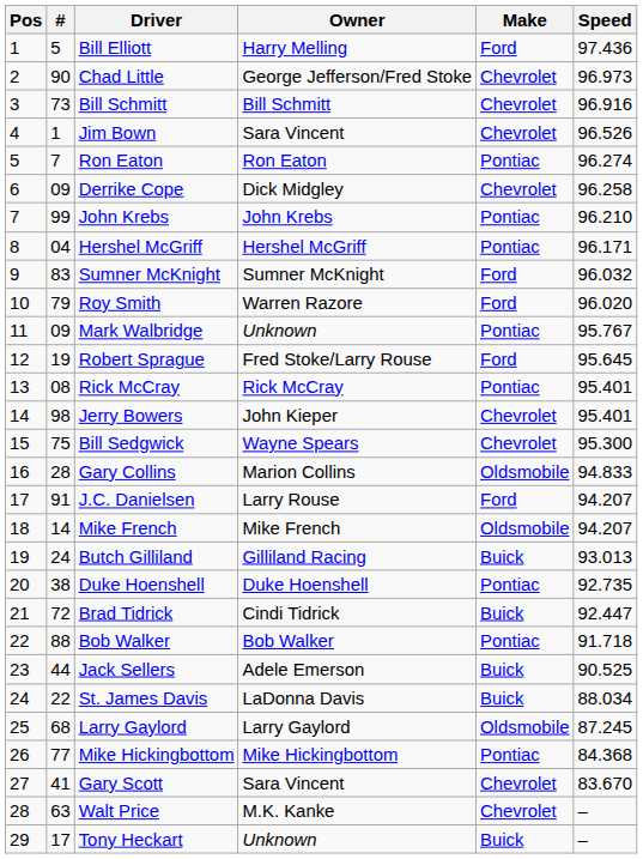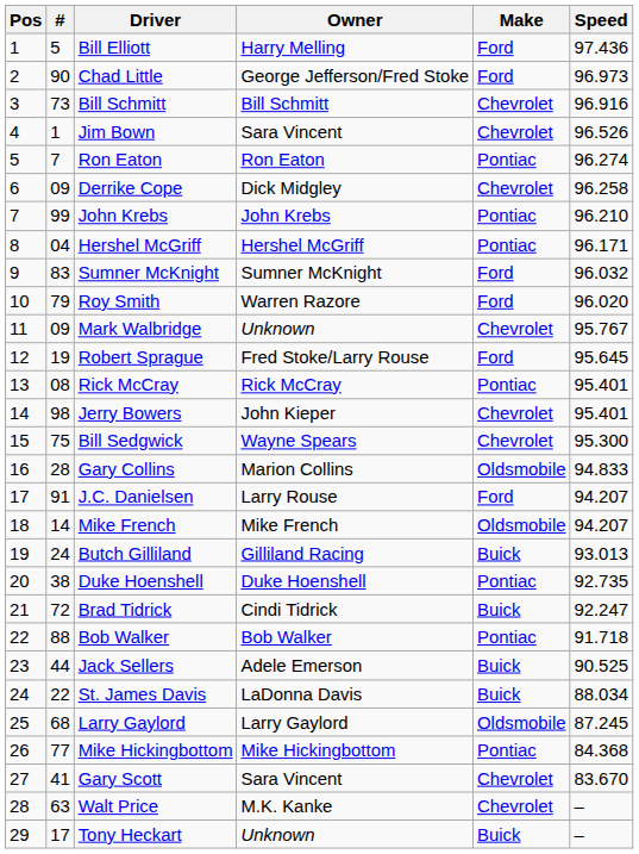 <table class="wikitable" style="font-size: 95%;">
 <tr>
 <th>Pos</th>
 <th>#</th>
 <th>Driver</th>
 <th>Owner</th>
 <th>Make</th>
 <th>Speed</th>
 </tr>
 <tr>
 <td>1</td>
 <td>5</td>
 <td><a href='#'>Bill Elliott</a></td>
 <td><a href='#'>Harry Melling</a></td>
 <td><a href='#'>Ford</a></td>
 <td>97.436</td>
 </tr>
 <tr>
 <td>2</td>
 <td>90</td>
 <td><a href='#'>Chad Little</a></td>
 <td>George Jefferson/Fred Stoke</td>
-<td><a href='#'>Chevrolet</a></td>
+<td><a href='#'>Ford</a></td>
 <td>96.973</td>
 </tr>
 <tr>
 <td>3</td>
 <td>73</td>
 <td><a href='#'>Bill Schmitt</a></td>
 <td><a href='#'>Bill Schmitt</a></td>
 <td><a href='#'>Chevrolet</a></td>
 <td>96.916</td>
 </tr>
 <tr>
 <td>4</td>
 <td>1</td>
 <td><a href='#'>Jim Bown</a></td>
 <td>Sara Vincent</td>
 <td><a href='#'>Chevrolet</a></td>
 <td>96.526</td>
 </tr>
 <tr>
 <td>5</td>
 <td>7</td>
 <td><a href='#'>Ron Eaton</a></td>
 <td><a href='#'>Ron Eaton</a></td>
 <td><a href='#'>Pontiac</a></td>
 <td>96.274</td>
 </tr>
 <tr>
 <td>6</td>
 <td>09</td>
 <td><a href='#'>Derrike Cope</a></td>
 <td>Dick Midgley</td>
 <td><a href='#'>Chevrolet</a></td>
 <td>96.258</td>
 </tr>
 <tr>
 <td>7</td>
 <td>99</td>
 <td><a href='#'>John Krebs</a></td>
 <td><a href='#'>John Krebs</a></td>
 <td><a href='#'>Pontiac</a></td>
 <td>96.210</td>
 </tr>
 <tr>
 <td>8</td>
 <td>04</td>
 <td><a href='#'>Hershel McGriff</a></td>
 <td><a href='#'>Hershel McGriff</a></td>
 <td><a href='#'>Pontiac</a></td>
 <td>96.171</td>
 </tr>
 <tr>
 <td>9</td>
 <td>83</td>
 <td><a href='#'>Sumner McKnight</a></td>
 <td>Sumner McKnight</td>
 <td><a href='#'>Ford</a></td>
 <td>96.032</td>
 </tr>
 <tr>
 <td>10</td>
 <td>79</td>
 <td><a href='#'>Roy Smith</a></td>
 <td>Warren Razore</td>
 <td><a href='#'>Ford</a></td>
 <td>96.020</td>
 </tr>
 <tr>
 <td>11</td>
 <td>09</td>
 <td><a href='#'>Mark Walbridge</a></td>
 <td><em>Unknown</em></td>
-<td><a href='#'>Pontiac</a></td>
+<td><a href='#'>Chevrolet</a></td>
 <td>95.767</td>
 </tr>
 <tr>
 <td>12</td>
 <td>19</td>
 <td><a href='#'>Robert Sprague</a></td>
 <td>Fred Stoke/Larry Rouse</td>
 <td><a href='#'>Ford</a></td>
 <td>95.645</td>
 </tr>
 <tr>
 <td>13</td>
 <td>08</td>
 <td><a href='#'>Rick McCray</a></td>
 <td><a href='#'>Rick McCray</a></td>
 <td><a href='#'>Pontiac</a></td>
 <td>95.401</td>
 </tr>
 <tr>
 <td>14</td>
 <td>98</td>
 <td><a href='#'>Jerry Bowers</a></td>
 <td>John Kieper</td>
 <td><a href='#'>Chevrolet</a></td>
 <td>95.401</td>
 </tr>
 <tr>
 <td>15</td>
 <td>75</td>
 <td><a href='#'>Bill Sedgwick</a></td>
 <td><a href='#'>Wayne Spears</a></td>
 <td><a href='#'>Chevrolet</a></td>
 <td>95.300</td>
 </tr>
 <tr>
 <td>16</td>
 <td>28</td>
 <td><a href='#'>Gary Collins</a></td>
 <td>Marion Collins</td>
 <td><a href='#'>Oldsmobile</a></td>
 <td>94.833</td>
 </tr>
 <tr>
 <td>17</td>
 <td>91</td>
 <td><a href='#'>J.C. Danielsen</a></td>
 <td>Larry Rouse</td>
 <td><a href='#'>Ford</a></td>
 <td>94.207</td>
 </tr>
 <tr>
 <td>18</td>
 <td>14</td>
 <td><a href='#'>Mike French</a></td>
 <td>Mike French</td>
 <td><a href='#'>Oldsmobile</a></td>
 <td>94.207</td>
 </tr>
 <tr>
 <td>19</td>
 <td>24</td>
 <td><a href='#'>Butch Gilliland</a></td>
 <td><a href='#'>Gilliland Racing</a></td>
 <td><a href='#'>Buick</a></td>
 <td>93.013</td>
 </tr>
 <tr>
 <td>20</td>
 <td>38</td>
 <td><a href='#'>Duke Hoenshell</a></td>
 <td><a href='#'>Duke Hoenshell</a></td>
 <td><a href='#'>Pontiac</a></td>
 <td>92.735</td>
 </tr>
 <tr>
 <td>21</td>
 <td>72</td>
 <td><a href='#'>Brad Tidrick</a></td>
 <td>Cindi Tidrick</td>
 <td><a href='#'>Buick</a></td>
-<td>92.447</td>
+<td>92.247</td>
 </tr>
 <tr>
 <td>22</td>
 <td>88</td>
 <td><a href='#'>Bob Walker</a></td>
 <td><a href='#'>Bob Walker</a></td>
 <td><a href='#'>Pontiac</a></td>
 <td>91.718</td>
 </tr>
 <tr>
 <td>23</td>
 <td>44</td>
 <td><a href='#'>Jack Sellers</a></td>
 <td>Adele Emerson</td>
 <td><a href='#'>Buick</a></td>
 <td>90.525</td>
 </tr>
 <tr>
 <td>24</td>
 <td>22</td>
 <td><a href='#'>St. James Davis</a></td>
 <td>LaDonna Davis</td>
 <td><a href='#'>Buick</a></td>
 <td>88.034</td>
 </tr>
 <tr>
 <td>25</td>
 <td>68</td>
 <td><a href='#'>Larry Gaylord</a></td>
 <td>Larry Gaylord</td>
 <td><a href='#'>Oldsmobile</a></td>
 <td>87.245</td>
 </tr>
 <tr>
 <td>26</td>
 <td>77</td>
 <td><a href='#'>Mike Hickingbottom</a></td>
 <td><a href='#'>Mike Hickingbottom</a></td>
 <td><a href='#'>Pontiac</a></td>
 <td>84.368</td>
 </tr>
 <tr>
 <td>27</td>
 <td>41</td>
 <td><a href='#'>Gary Scott</a></td>
 <td>Sara Vincent</td>
 <td><a href='#'>Chevrolet</a></td>
 <td>83.670</td>
 </tr>
 <tr>
 <td>28</td>
 <td>63</td>
 <td><a href='#'>Walt Price</a></td>
 <td>M.K. Kanke</td>
 <td><a href='#'>Chevrolet</a></td>
 <td>–</td>
 </tr>
 <tr>
 <td>29</td>
 <td>17</td>
 <td><a href='#'>Tony Heckart</a></td>
 <td><em>Unknown</em></td>
 <td><a href='#'>Buick</a></td>
 <td>–</td>
 </tr>
 </table>
